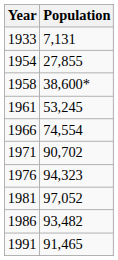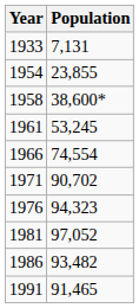 <table class="wikitable">
 <tr>
 <th>Year</th>
 <th>Population</th>
 </tr>
 <tr>
 <td>1933</td>
 <td>7,131</td>
 </tr>
 <tr>
 <td>1954</td>
-<td>27,855</td>
+<td>23,855</td>
 </tr>
 <tr>
 <td>1958</td>
 <td>38,600*</td>
 </tr>
 <tr>
 <td>1961</td>
 <td>53,245</td>
 </tr>
 <tr>
 <td>1966</td>
 <td>74,554</td>
 </tr>
 <tr>
 <td>1971</td>
 <td>90,702</td>
 </tr>
 <tr>
 <td>1976</td>
 <td>94,323</td>
 </tr>
 <tr>
 <td>1981</td>
 <td>97,052</td>
 </tr>
 <tr>
 <td>1986</td>
 <td>93,482</td>
 </tr>
 <tr>
 <td>1991</td>
 <td>91,465</td>
 </tr>
 </table>
